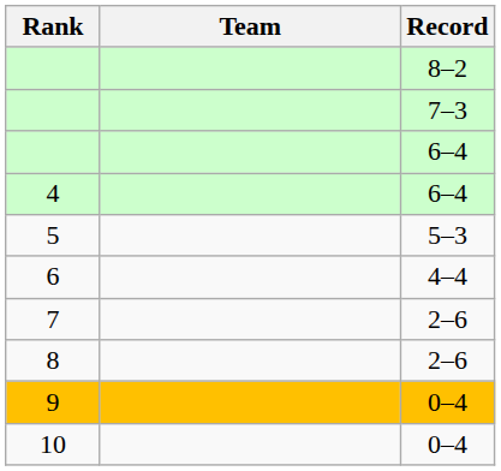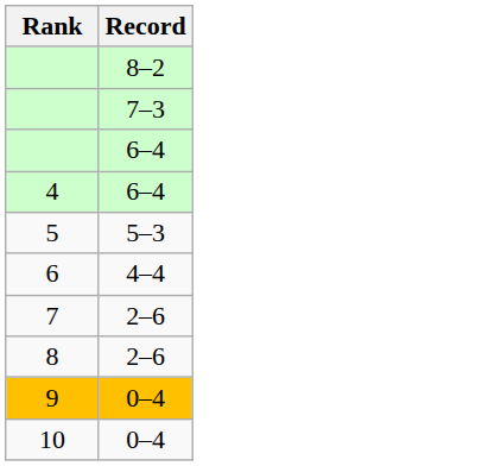 <table class="wikitable" style="text-align: center">
 <tr>
 <th width=50>Rank</th>
-<th width=175>Team</th>
 <th width=50>Record</th>
 </tr>
 <tr bgcolor=ccffcc>
 <td></td>
-<td align=left></td>
 <td>8–2</td>
 </tr>
 <tr bgcolor=ccffcc>
 <td></td>
-<td align=left></td>
 <td>7–3</td>
 </tr>
 <tr bgcolor=ccffcc>
 <td></td>
-<td align=left></td>
 <td>6–4</td>
 </tr>
 <tr bgcolor=ccffcc>
 <td>4</td>
-<td align=left></td>
 <td>6–4</td>
 </tr>
 <tr>
 <td>5</td>
-<td align=left></td>
 <td>5–3</td>
 </tr>
 <tr>
 <td>6</td>
-<td align=left></td>
 <td>4–4</td>
 </tr>
 <tr>
 <td>7</td>
-<td align=left></td>
 <td>2–6</td>
 </tr>
 <tr>
 <td>8</td>
-<td align=left></td>
 <td>2–6</td>
 </tr>
 <tr bgcolor=ffc;>
 <td>9</td>
-<td align=left></td>
 <td>0–4</td>
 </tr>
 <tr>
 <td>10</td>
-<td align=left></td>
 <td>0–4</td>
 </tr>
 </table>
